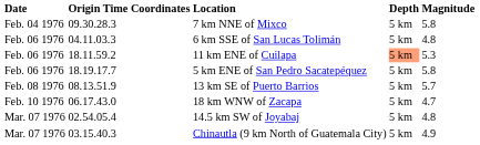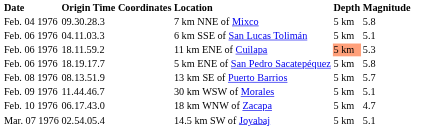 <table>
 <tr>
 <td><strong>Date</strong></td>
 <td><strong>Origin Time</strong></td>
 <td><strong>Coordinates</strong></td>
 <td><strong>Location</strong></td>
 <td><strong>Depth</strong></td>
 <td><strong>Magnitude</strong></td>
 </tr>
 <tr>
 <td>Feb. 04 1976</td>
 <td>09.30.28.3</td>
 <td></td>
 <td>7 km NNE of <a href='#'>Mixco</a></td>
 <td>5 km</td>
 <td>5.8 </td>
 </tr>
 <tr>
 <td>Feb. 06 1976</td>
 <td>04.11.03.3</td>
 <td></td>
 <td>6 km SSE of <a href='#'>San Lucas Tolimán</a></td>
 <td>5 km</td>
-<td>4.8 </td>
+<td>5.1 </td>
 </tr>
 <tr>
 <td>Feb. 06 1976</td>
 <td>18.11.59.2</td>
 <td></td>
 <td>11 km ENE of <a href='#'>Cuilapa</a></td>
 <td style="background: lightsalmon;">5 km</td>
 <td>5.3 </td>
 </tr>
 <tr>
 <td>Feb. 06 1976</td>
 <td>18.19.17.7</td>
 <td></td>
 <td>5 km ENE of <a href='#'>San Pedro Sacatepéquez</a></td>
 <td>5 km</td>
 <td>5.8 </td>
 </tr>
 <tr>
 <td>Feb. 08 1976</td>
 <td>08.13.51.9</td>
 <td></td>
 <td>13 km SE of <a href='#'>Puerto Barrios</a></td>
 <td>5 km</td>
 <td>5.7 </td>
 </tr>
 <tr>
+<td>Feb. 09 1976</td>
+<td>11.44.46.7</td>
+<td></td>
+<td>30 km WSW of <a href='#'>Morales</a></td>
+<td>5 km</td>
+<td>5.1 </td>
+</tr>
+<tr>
 <td>Feb. 10 1976</td>
 <td>06.17.43.0</td>
 <td></td>
 <td>18 km WNW of <a href='#'>Zacapa</a></td>
 <td>5 km</td>
 <td>4.7 </td>
 </tr>
 <tr>
 <td>Mar. 07 1976</td>
 <td>02.54.05.4</td>
 <td></td>
 <td>14.5 km SW of <a href='#'>Joyabaj</a></td>
 <td>5 km</td>
-<td>4.8 </td>
-</tr>
-<tr>
-<td>Mar. 07 1976</td>
-<td>03.15.40.3</td>
-<td></td>
-<td><a href='#'>Chinautla</a> (9 km North of Guatemala City)</td>
-<td>5 km</td>
-<td>4.9 </td>
+<td>5.1 </td>
 </tr>
 </table>
